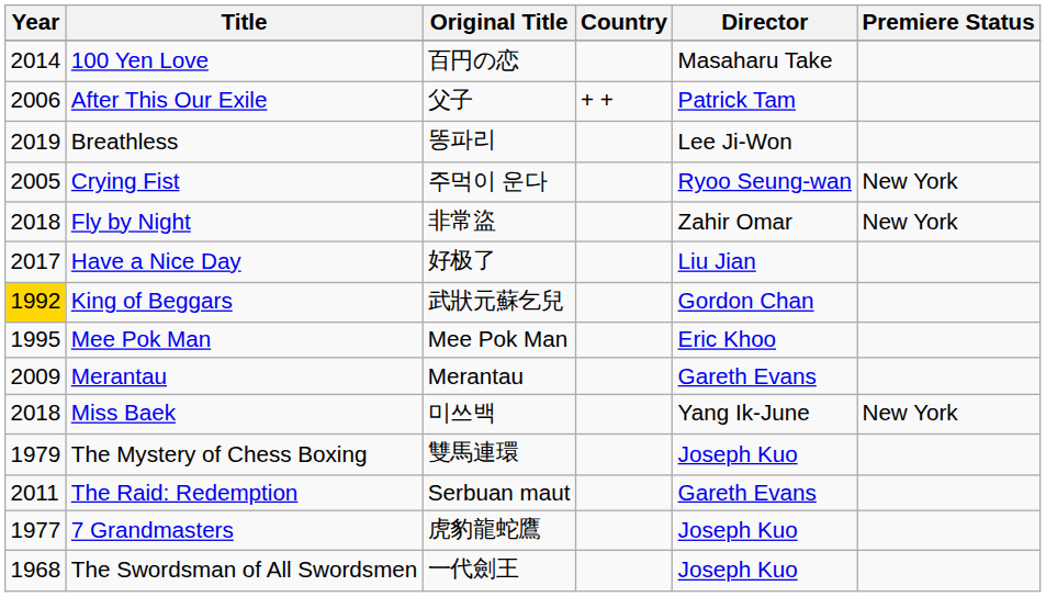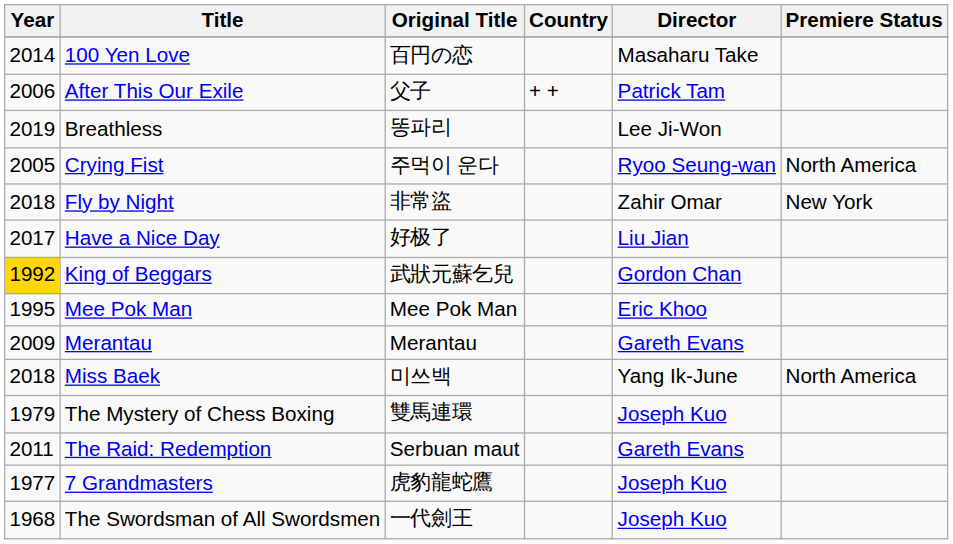 <table class="wikitable">
 <tr>
 <th>Year</th>
 <th>Title</th>
 <th>Original Title</th>
 <th>Country</th>
 <th>Director</th>
 <th>Premiere Status</th>
 </tr>
 <tr>
 </tr>
 <tr>
 <td>2014</td>
 <td><a href='#'>100 Yen Love</a></td>
 <td>百円の恋</td>
 <td></td>
 <td>Masaharu Take</td>
 <td></td>
 </tr>
 <tr>
 <td>2006</td>
 <td><a href='#'>After This Our Exile</a></td>
 <td>父子</td>
 <td> +  + </td>
 <td><a href='#'>Patrick Tam</a></td>
 <td></td>
 </tr>
 <tr>
 <td>2019</td>
 <td>Breathless</td>
 <td>똥파리</td>
 <td></td>
 <td>Lee Ji-Won</td>
 <td></td>
 </tr>
 <tr>
 <td>2005</td>
 <td><a href='#'>Crying Fist</a></td>
 <td>주먹이 운다</td>
 <td></td>
 <td><a href='#'>Ryoo Seung-wan</a></td>
-<td>New York</td>
+<td>North America</td>
 </tr>
 <tr>
 <td>2018</td>
 <td><a href='#'>Fly by Night</a></td>
 <td>非常盜</td>
 <td></td>
 <td>Zahir Omar</td>
 <td>New York</td>
 </tr>
 <tr>
 <td>2017</td>
 <td><a href='#'>Have a Nice Day</a></td>
 <td>好极了</td>
 <td></td>
 <td><a href='#'>Liu Jian</a></td>
 <td></td>
 </tr>
 <tr>
 <td style="background: gold;">1992</td>
 <td><a href='#'>King of Beggars</a></td>
 <td>武狀元蘇乞兒</td>
 <td></td>
 <td><a href='#'>Gordon Chan</a></td>
 <td></td>
 </tr>
 <tr>
 <td>1995</td>
 <td><a href='#'>Mee Pok Man</a></td>
 <td>Mee Pok Man</td>
 <td></td>
 <td><a href='#'>Eric Khoo</a></td>
 <td></td>
 </tr>
 <tr>
 <td>2009</td>
 <td><a href='#'>Merantau</a></td>
 <td>Merantau</td>
 <td></td>
 <td><a href='#'>Gareth Evans</a></td>
 <td></td>
 </tr>
 <tr>
 <td>2018</td>
 <td><a href='#'>Miss Baek</a></td>
 <td>미쓰백</td>
 <td></td>
 <td>Yang Ik-June</td>
-<td>New York</td>
+<td>North America</td>
 </tr>
 <tr>
 <td>1979</td>
 <td>The Mystery of Chess Boxing</td>
 <td>雙馬連環</td>
 <td></td>
 <td><a href='#'>Joseph Kuo</a></td>
 <td></td>
 </tr>
 <tr>
 <td>2011</td>
 <td><a href='#'>The Raid: Redemption</a></td>
 <td>Serbuan maut</td>
 <td></td>
 <td><a href='#'>Gareth Evans</a></td>
 <td></td>
 </tr>
 <tr>
 <td>1977</td>
 <td><a href='#'>7 Grandmasters</a></td>
 <td>虎豹龍蛇鷹</td>
 <td></td>
 <td><a href='#'>Joseph Kuo</a></td>
 <td></td>
 </tr>
 <tr>
 <td>1968</td>
 <td>The Swordsman of All Swordsmen</td>
 <td>一代劍王</td>
 <td></td>
 <td><a href='#'>Joseph Kuo</a></td>
 <td></td>
 </tr>
 </table>
